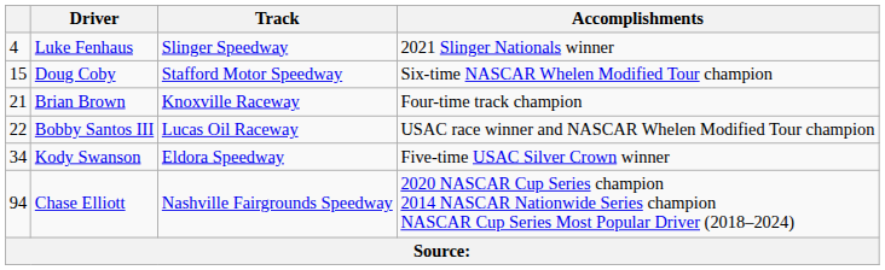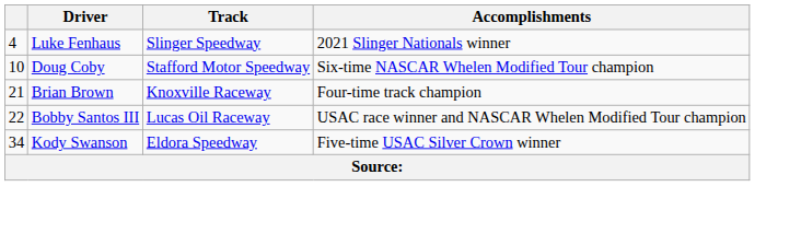 <table class="wikitable">
 <tr>
 <th></th>
 <th>Driver</th>
 <th>Track</th>
 <th>Accomplishments</th>
 </tr>
 <tr>
 <td>4</td>
 <td> <a href='#'>Luke Fenhaus</a></td>
 <td><a href='#'>Slinger Speedway</a></td>
 <td>2021 <a href='#'>Slinger Nationals</a> winner</td>
 </tr>
 <tr>
-<td>15</td>
+<td>10</td>
 <td> <a href='#'>Doug Coby</a></td>
 <td><a href='#'>Stafford Motor Speedway</a></td>
 <td>Six-time <a href='#'>NASCAR Whelen Modified Tour</a> champion</td>
 </tr>
 <tr>
 <td>21</td>
 <td> <a href='#'>Brian Brown</a></td>
 <td><a href='#'>Knoxville Raceway</a></td>
 <td>Four-time track champion</td>
 </tr>
 <tr>
 <td>22</td>
 <td> <a href='#'>Bobby Santos III</a></td>
 <td><a href='#'>Lucas Oil Raceway</a></td>
 <td>USAC race winner and NASCAR Whelen Modified Tour champion</td>
 </tr>
 <tr>
 <td>34</td>
 <td> <a href='#'>Kody Swanson</a></td>
 <td><a href='#'>Eldora Speedway</a></td>
 <td>Five-time <a href='#'>USAC Silver Crown</a> winner</td>
 </tr>
 <tr>
-<td>94</td>
-<td> <a href='#'>Chase Elliott</a></td>
-<td><a href='#'>Nashville Fairgrounds Speedway</a></td>
-<td><a href='#'>2020 NASCAR Cup Series</a> champion <br> <a href='#'>2014 NASCAR Nationwide Series</a> champion <br> <a href='#'>NASCAR Cup Series Most Popular Driver</a> (2018–2024)</td>
-</tr>
-<tr>
 <th colspan=4>Source:</th>
 </tr>
 </table>
